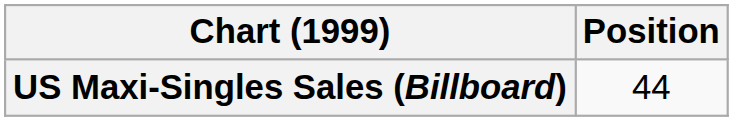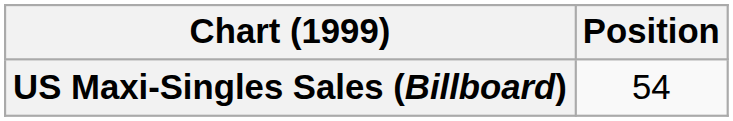 <table class="wikitable plainrowheaders" style="text-align:center">
 <tr>
 <th scope="col">Chart (1999)</th>
 <th scope="col">Position</th>
 </tr>
 <tr>
 <th scope="row">US Maxi-Singles Sales (<em>Billboard</em>)</th>
-<td>44</td>
+<td>54</td>
 </tr>
 </table>
